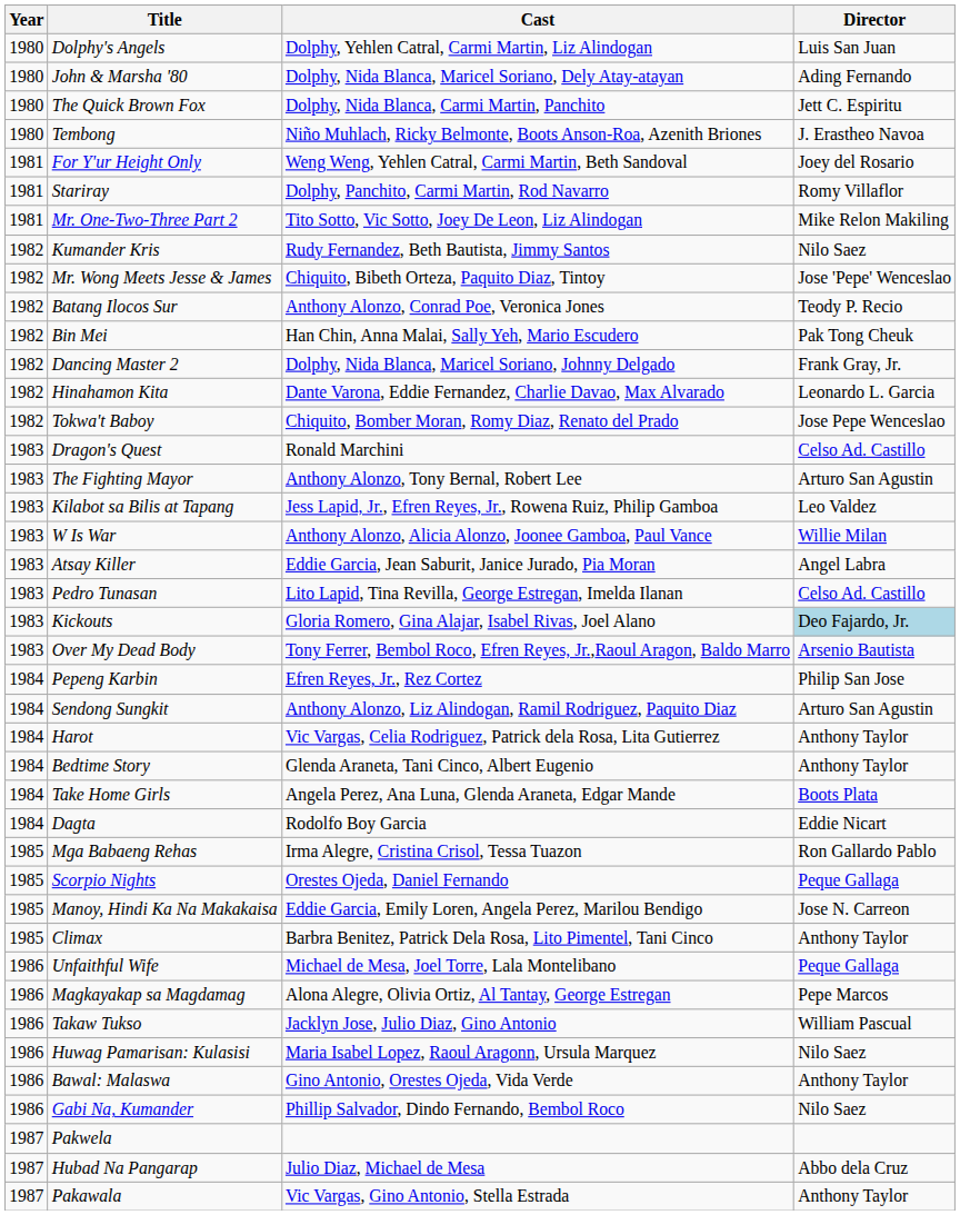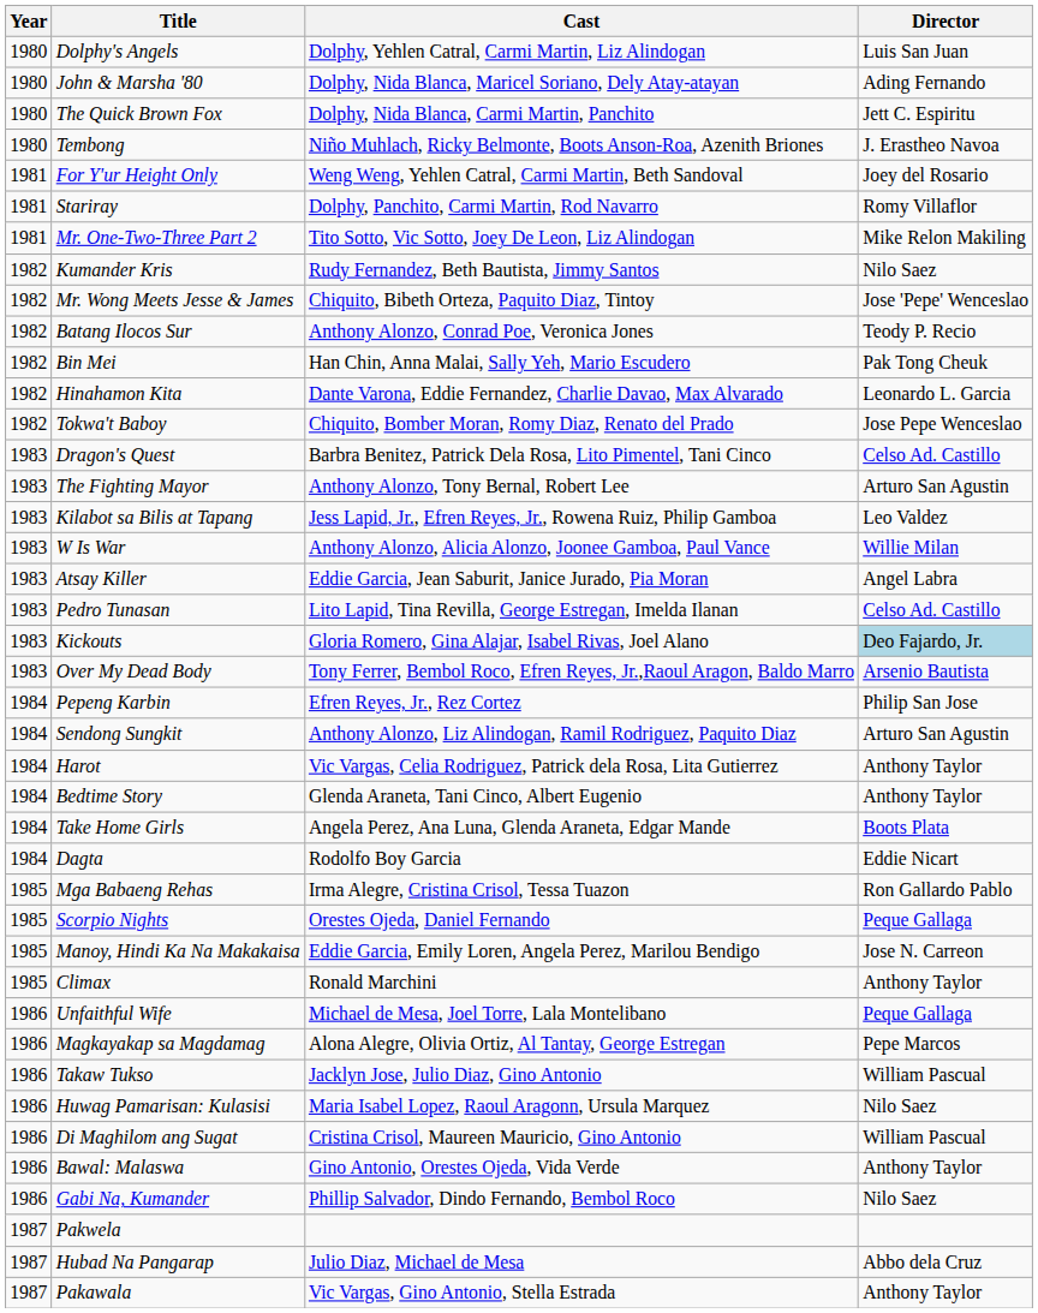 <table class="wikitable" style="font-size: 95%;">
 <tr>
 <th>Year</th>
 <th>Title</th>
 <th>Cast</th>
 <th>Director</th>
 </tr>
 <tr>
 <td>1980</td>
 <td><em>Dolphy's Angels</em></td>
 <td><a href='#'>Dolphy</a>, Yehlen Catral, <a href='#'>Carmi Martin</a>, <a href='#'>Liz Alindogan</a></td>
 <td>Luis San Juan</td>
 </tr>
 <tr>
 <td>1980</td>
 <td><em>John & Marsha '80</em></td>
 <td><a href='#'>Dolphy</a>, <a href='#'>Nida Blanca</a>, <a href='#'>Maricel Soriano</a>, <a href='#'>Dely Atay-atayan</a></td>
 <td>Ading Fernando</td>
 </tr>
 <tr>
 <td>1980</td>
 <td><em>The Quick Brown Fox</em></td>
 <td><a href='#'>Dolphy</a>, <a href='#'>Nida Blanca</a>, <a href='#'>Carmi Martin</a>, <a href='#'>Panchito</a></td>
 <td>Jett C. Espiritu</td>
 </tr>
 <tr>
 <td>1980</td>
 <td><em>Tembong</em></td>
 <td><a href='#'>Niño Muhlach</a>, <a href='#'>Ricky Belmonte</a>, <a href='#'>Boots Anson-Roa</a>, Azenith Briones</td>
 <td>J. Erastheo Navoa</td>
 </tr>
 <tr>
 <td>1981</td>
 <td><em><a href='#'>For Y'ur Height Only</a></em></td>
 <td><a href='#'>Weng Weng</a>, Yehlen Catral, <a href='#'>Carmi Martin</a>, Beth Sandoval</td>
 <td>Joey del Rosario</td>
 </tr>
 <tr>
 <td>1981</td>
 <td><em>Stariray</em></td>
 <td><a href='#'>Dolphy</a>, <a href='#'>Panchito</a>, <a href='#'>Carmi Martin</a>, <a href='#'>Rod Navarro</a></td>
 <td>Romy Villaflor</td>
 </tr>
 <tr>
 <td>1981</td>
 <td><em><a href='#'>Mr. One-Two-Three Part 2</a></em></td>
 <td><a href='#'>Tito Sotto</a>, <a href='#'>Vic Sotto</a>, <a href='#'>Joey De Leon</a>, <a href='#'>Liz Alindogan</a></td>
 <td>Mike Relon Makiling</td>
 </tr>
 <tr>
 <td>1982</td>
 <td><em>Kumander Kris</em></td>
 <td><a href='#'>Rudy Fernandez</a>, Beth Bautista, <a href='#'>Jimmy Santos</a></td>
 <td>Nilo Saez</td>
 </tr>
 <tr>
 <td>1982</td>
 <td><em>Mr. Wong Meets Jesse & James</em></td>
 <td><a href='#'>Chiquito</a>, Bibeth Orteza, <a href='#'>Paquito Diaz</a>, Tintoy</td>
 <td>Jose 'Pepe' Wenceslao</td>
 </tr>
 <tr>
 <td>1982</td>
 <td><em>Batang Ilocos Sur</em></td>
 <td><a href='#'>Anthony Alonzo</a>, <a href='#'>Conrad Poe</a>, Veronica Jones</td>
 <td>Teody P. Recio</td>
 </tr>
 <tr>
 <td>1982</td>
 <td><em>Bin Mei</em></td>
 <td>Han Chin, Anna Malai, <a href='#'>Sally Yeh</a>, <a href='#'>Mario Escudero</a></td>
 <td>Pak Tong Cheuk</td>
 </tr>
 <tr>
 <td>1982</td>
-<td><em>Dancing Master 2</em></td>
-<td><a href='#'>Dolphy</a>, <a href='#'>Nida Blanca</a>, <a href='#'>Maricel Soriano</a>, <a href='#'>Johnny Delgado</a></td>
-<td>Frank Gray, Jr.</td>
-</tr>
-<tr>
-<td>1982</td>
 <td><em>Hinahamon Kita</em></td>
 <td><a href='#'>Dante Varona</a>, Eddie Fernandez, <a href='#'>Charlie Davao</a>, <a href='#'>Max Alvarado</a></td>
 <td>Leonardo L. Garcia</td>
 </tr>
 <tr>
 <td>1982</td>
 <td><em>Tokwa't Baboy</em></td>
 <td><a href='#'>Chiquito</a>, <a href='#'>Bomber Moran</a>, <a href='#'>Romy Diaz</a>, <a href='#'>Renato del Prado</a></td>
 <td>Jose Pepe Wenceslao</td>
 </tr>
 <tr>
 <td>1983</td>
 <td><em>Dragon's Quest</em></td>
-<td>Ronald Marchini</td>
+<td>Barbra Benitez, Patrick Dela Rosa, <a href='#'>Lito Pimentel</a>, Tani Cinco</td>
 <td><a href='#'>Celso Ad. Castillo</a></td>
 </tr>
 <tr>
 <td>1983</td>
 <td><em>The Fighting Mayor</em></td>
 <td><a href='#'>Anthony Alonzo</a>, Tony Bernal, Robert Lee</td>
 <td>Arturo San Agustin</td>
 </tr>
 <tr>
 <td>1983</td>
 <td><em>Kilabot sa Bilis at Tapang</em></td>
 <td><a href='#'>Jess Lapid, Jr.</a>, <a href='#'>Efren Reyes, Jr.</a>, Rowena Ruiz, Philip Gamboa</td>
 <td>Leo Valdez</td>
 </tr>
 <tr>
 <td>1983</td>
 <td><em>W Is War</em></td>
 <td><a href='#'>Anthony Alonzo</a>, <a href='#'>Alicia Alonzo</a>, <a href='#'>Joonee Gamboa</a>, <a href='#'>Paul Vance</a></td>
 <td><a href='#'>Willie Milan</a></td>
 </tr>
 <tr>
 <td>1983</td>
 <td><em>Atsay Killer</em></td>
 <td><a href='#'>Eddie Garcia</a>, Jean Saburit, Janice Jurado, <a href='#'>Pia Moran</a></td>
 <td>Angel Labra</td>
 </tr>
 <tr>
 <td>1983</td>
 <td><em>Pedro Tunasan</em></td>
 <td><a href='#'>Lito Lapid</a>, Tina Revilla, <a href='#'>George Estregan</a>, Imelda Ilanan</td>
 <td><a href='#'>Celso Ad. Castillo</a></td>
 </tr>
 <tr>
 <td>1983</td>
 <td><em>Kickouts</em></td>
 <td><a href='#'>Gloria Romero</a>, <a href='#'>Gina Alajar</a>, <a href='#'>Isabel Rivas</a>, Joel Alano</td>
 <td style="background: lightblue;">Deo Fajardo, Jr.</td>
 </tr>
 <tr>
 <td>1983</td>
 <td><em>Over My Dead Body</em></td>
 <td><a href='#'>Tony Ferrer</a>, <a href='#'>Bembol Roco</a>, <a href='#'>Efren Reyes, Jr.</a>,<a href='#'>Raoul Aragon</a>, <a href='#'>Baldo Marro</a></td>
 <td><a href='#'>Arsenio Bautista</a></td>
 </tr>
 <tr>
 <td>1984</td>
 <td><em>Pepeng Karbin</em></td>
 <td><a href='#'>Efren Reyes, Jr.</a>, <a href='#'>Rez Cortez</a></td>
 <td>Philip San Jose</td>
 </tr>
 <tr>
 <td>1984</td>
 <td><em>Sendong Sungkit</em></td>
 <td><a href='#'>Anthony Alonzo</a>, <a href='#'>Liz Alindogan</a>, <a href='#'>Ramil Rodriguez</a>, <a href='#'>Paquito Diaz</a></td>
 <td>Arturo San Agustin</td>
 </tr>
 <tr>
 <td>1984</td>
 <td><em>Harot</em></td>
 <td><a href='#'>Vic Vargas</a>, <a href='#'>Celia Rodriguez</a>, Patrick dela Rosa, Lita Gutierrez</td>
 <td>Anthony Taylor</td>
 </tr>
 <tr>
 <td>1984</td>
 <td><em>Bedtime Story</em></td>
 <td>Glenda Araneta, Tani Cinco, Albert Eugenio</td>
 <td>Anthony Taylor</td>
 </tr>
 <tr>
 <td>1984</td>
 <td><em>Take Home Girls</em></td>
 <td>Angela Perez, Ana Luna, Glenda Araneta, Edgar Mande</td>
 <td><a href='#'>Boots Plata</a></td>
 </tr>
 <tr>
 <td>1984</td>
 <td><em>Dagta</em></td>
 <td>Rodolfo Boy Garcia</td>
 <td>Eddie Nicart</td>
 </tr>
 <tr>
 <td>1985</td>
 <td><em>Mga Babaeng Rehas</em></td>
 <td>Irma Alegre, <a href='#'>Cristina Crisol</a>, Tessa Tuazon</td>
 <td>Ron Gallardo Pablo</td>
 </tr>
 <tr>
 <td>1985</td>
 <td><em><a href='#'>Scorpio Nights</a></em></td>
 <td><a href='#'>Orestes Ojeda</a>, <a href='#'>Daniel Fernando</a></td>
 <td><a href='#'>Peque Gallaga</a></td>
 </tr>
 <tr>
 <td>1985</td>
 <td><em>Manoy, Hindi Ka Na Makakaisa</em></td>
 <td><a href='#'>Eddie Garcia</a>, Emily Loren, Angela Perez, Marilou Bendigo</td>
 <td>Jose N. Carreon</td>
 </tr>
 <tr>
 <td>1985</td>
 <td><em>Climax</em></td>
-<td>Barbra Benitez, Patrick Dela Rosa, <a href='#'>Lito Pimentel</a>, Tani Cinco</td>
+<td>Ronald Marchini</td>
 <td>Anthony Taylor</td>
 </tr>
 <tr>
 <td>1986</td>
 <td><em>Unfaithful Wife</em></td>
 <td><a href='#'>Michael de Mesa</a>, <a href='#'>Joel Torre</a>, Lala Montelibano</td>
 <td><a href='#'>Peque Gallaga</a></td>
 </tr>
 <tr>
 <td>1986</td>
 <td><em>Magkayakap sa Magdamag</em></td>
 <td>Alona Alegre, Olivia Ortiz, <a href='#'>Al Tantay</a>, <a href='#'>George Estregan</a></td>
 <td>Pepe Marcos</td>
 </tr>
 <tr>
 <td>1986</td>
 <td><em>Takaw Tukso</em></td>
 <td><a href='#'>Jacklyn Jose</a>, <a href='#'>Julio Diaz</a>, <a href='#'>Gino Antonio</a></td>
 <td>William Pascual</td>
 </tr>
 <tr>
 <td>1986</td>
 <td><em>Huwag Pamarisan: Kulasisi</em></td>
 <td><a href='#'>Maria Isabel Lopez</a>, <a href='#'>Raoul Aragonn</a>, Ursula Marquez</td>
 <td>Nilo Saez</td>
+</tr>
+<tr>
+<td>1986</td>
+<td><em>Di Maghilom ang Sugat</em></td>
+<td><a href='#'>Cristina Crisol</a>, Maureen Mauricio, <a href='#'>Gino Antonio</a></td>
+<td>William Pascual</td>
 </tr>
 <tr>
 <td>1986</td>
 <td><em>Bawal: Malaswa</em></td>
 <td><a href='#'>Gino Antonio</a>, <a href='#'>Orestes Ojeda</a>, Vida Verde</td>
 <td>Anthony Taylor</td>
 </tr>
 <tr>
 <td>1986</td>
 <td><em><a href='#'>Gabi Na, Kumander</a></em></td>
 <td><a href='#'>Phillip Salvador</a>, Dindo Fernando, <a href='#'>Bembol Roco</a></td>
 <td>Nilo Saez</td>
 </tr>
 <tr>
 <td>1987</td>
 <td><em>Pakwela</em></td>
 <td></td>
 <td></td>
 </tr>
 <tr>
 <td>1987</td>
 <td><em>Hubad Na Pangarap</em></td>
 <td><a href='#'>Julio Diaz</a>, <a href='#'>Michael de Mesa</a></td>
 <td>Abbo dela Cruz</td>
 </tr>
 <tr>
 <td>1987</td>
 <td><em>Pakawala</em></td>
 <td><a href='#'>Vic Vargas</a>, <a href='#'>Gino Antonio</a>, Stella Estrada</td>
 <td>Anthony Taylor</td>
 </tr>
 </table>
